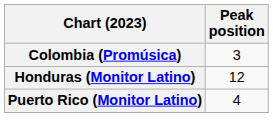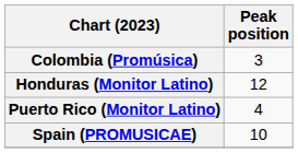 <table class="wikitable sortable plainrowheaders" style="text-align:center">
 <tr>
 <th scope="col">Chart (2023)</th>
 <th scope="col">Peak<br>position</th>
 </tr>
 <tr>
 <th scope="row">Colombia (<a href='#'>Promúsica</a>)</th>
 <td>3</td>
 </tr>
 <tr>
 <th scope="row">Honduras (<a href='#'>Monitor Latino</a>)</th>
 <td>12</td>
 </tr>
 <tr>
 <th scope="row">Puerto Rico (<a href='#'>Monitor Latino</a>)</th>
 <td>4</td>
 </tr>
 <tr>
+<th scope="row">Spain (<a href='#'>PROMUSICAE</a>)</th>
+<td>10</td>
+</tr>
+<tr>
 </tr>
 </table>
